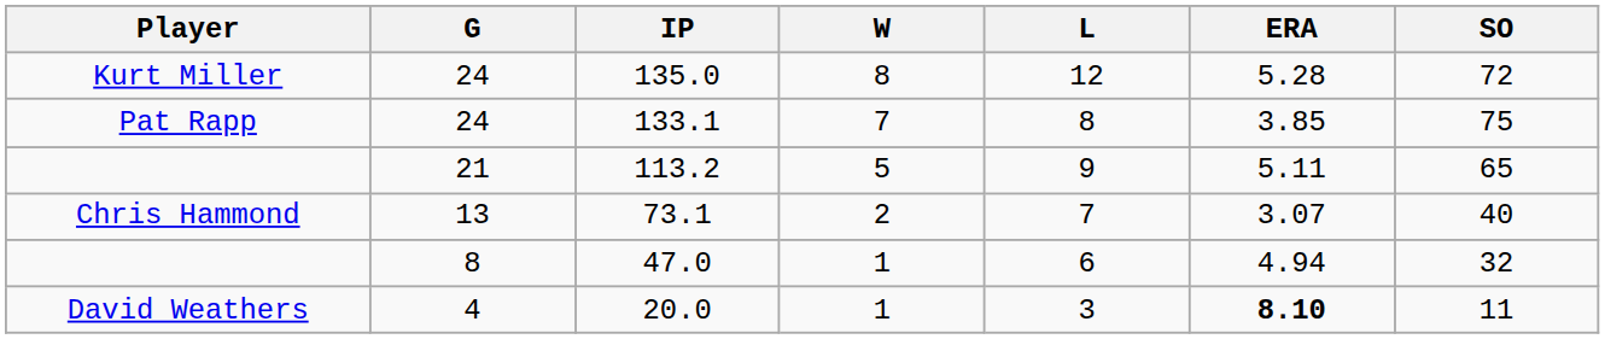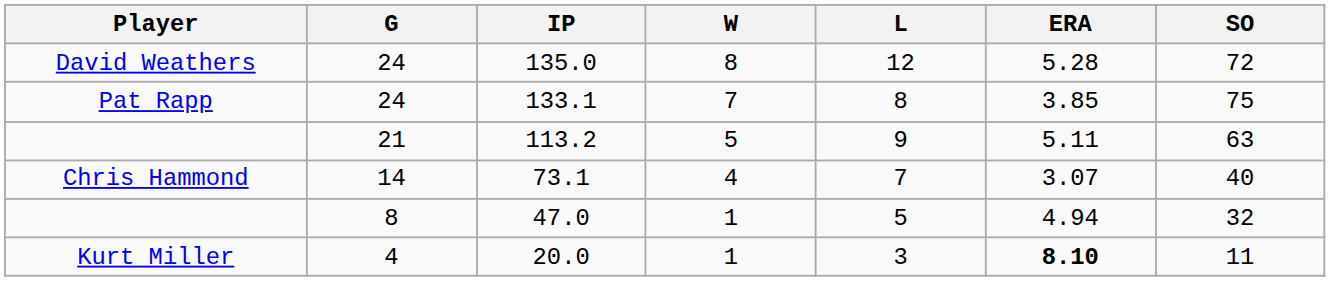 <table class="wikitable sortable">
 <tr>
 <th bgcolor="#DDDDFF" width="16%">Player</th>
 <th bgcolor="#DDDDFF" width="9%">G</th>
 <th bgcolor="#DDDDFF" width="9%">IP</th>
 <th bgcolor="#DDDDFF" width="9%">W</th>
 <th bgcolor="#DDDDFF" width="9%">L</th>
 <th bgcolor="#DDDDFF" width="9%">ERA</th>
 <th bgcolor="#DDDDFF" width="9%">SO</th>
 </tr>
 <tr align="center">
-<td><a href='#'>Kurt Miller</a></td>
+<td><a href='#'>David Weathers</a></td>
 <td>24</td>
 <td>135.0</td>
 <td>8</td>
 <td>12</td>
 <td>5.28</td>
 <td>72</td>
 </tr>
 <tr align=center>
 <td><a href='#'>Pat Rapp</a></td>
 <td>24</td>
 <td>133.1</td>
 <td>7</td>
 <td>8</td>
 <td>3.85</td>
 <td>75</td>
 </tr>
 <tr align=center>
 <td></td>
 <td>21</td>
 <td>113.2</td>
 <td>5</td>
 <td>9</td>
 <td>5.11</td>
-<td>65</td>
+<td>63</td>
 </tr>
 <tr align="center">
 <td><a href='#'>Chris Hammond</a></td>
-<td>13</td>
+<td>14</td>
 <td>73.1</td>
-<td>2</td>
+<td>4</td>
 <td>7</td>
 <td>3.07</td>
 <td>40</td>
 </tr>
 <tr align=center>
 <td></td>
 <td>8</td>
 <td>47.0</td>
 <td>1</td>
-<td>6</td>
+<td>5</td>
 <td>4.94</td>
 <td>32</td>
 </tr>
 <tr align="center">
-<td><a href='#'>David Weathers</a></td>
+<td><a href='#'>Kurt Miller</a></td>
 <td>4</td>
 <td>20.0</td>
 <td>1</td>
 <td>3</td>
 <td><strong>8.10</strong></td>
 <td>11</td>
 </tr>
 </table>
